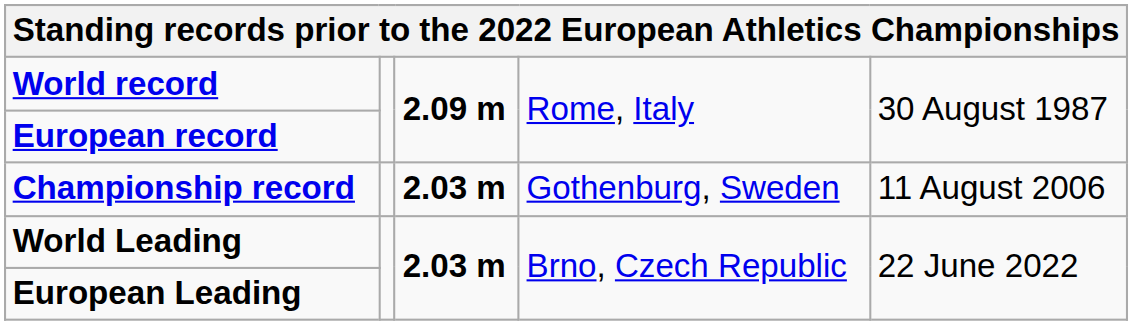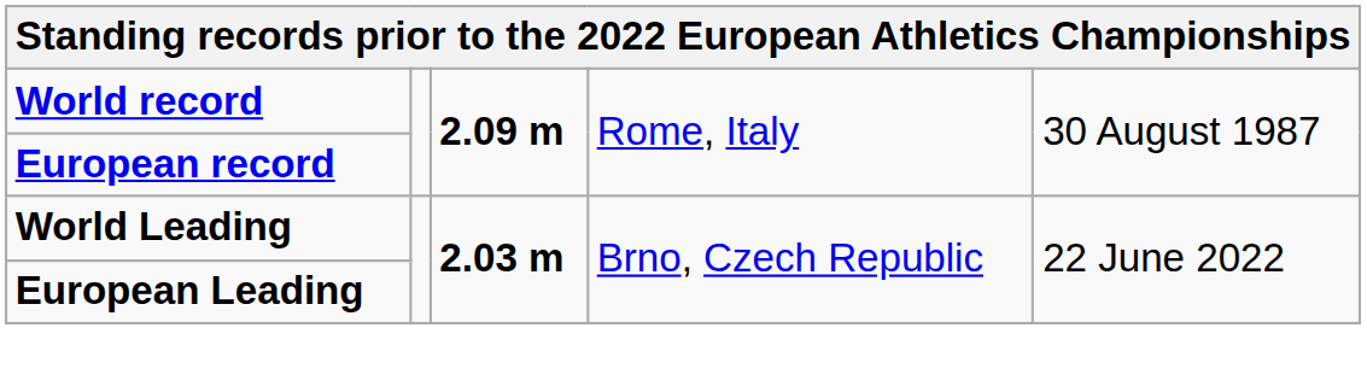 <table class="wikitable">
 <tr>
 <th colspan="5">Standing records prior to the 2022 European Athletics Championships</th>
 </tr>
 <tr>
 <td><strong><a href='#'>World record</a></strong></td>
 <td rowspan=2></td>
 <td rowspan=2><strong>2.09 m</strong></td>
 <td rowspan=2><a href='#'>Rome</a>, <a href='#'>Italy</a></td>
 <td rowspan=2>30 August 1987</td>
 </tr>
 <tr>
 <td><strong><a href='#'>European record</a></strong></td>
 </tr>
 <tr>
-<td><strong><a href='#'>Championship record</a></strong></td>
-<td></td>
-<td><strong>2.03 m</strong></td>
-<td><a href='#'>Gothenburg</a>, <a href='#'>Sweden</a></td>
-<td>11 August 2006</td>
-</tr>
-<tr>
 <td><strong>World Leading</strong></td>
 <td rowspan=2></td>
 <td rowspan=2><strong>2.03  m</strong></td>
 <td rowspan=2><a href='#'>Brno</a>, <a href='#'>Czech Republic</a></td>
 <td rowspan=2>22 June 2022</td>
 </tr>
 <tr>
 <td><strong>European Leading</strong></td>
 </tr>
 </table>
